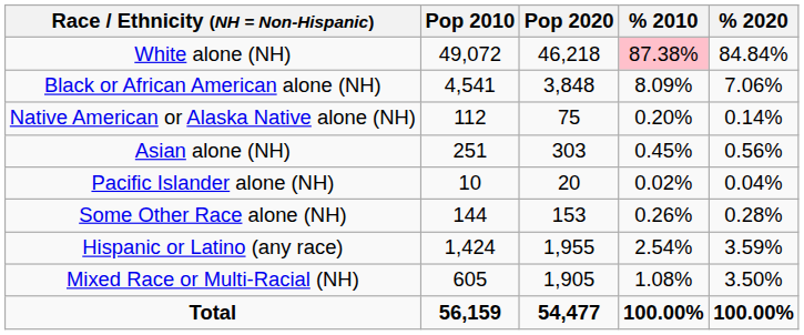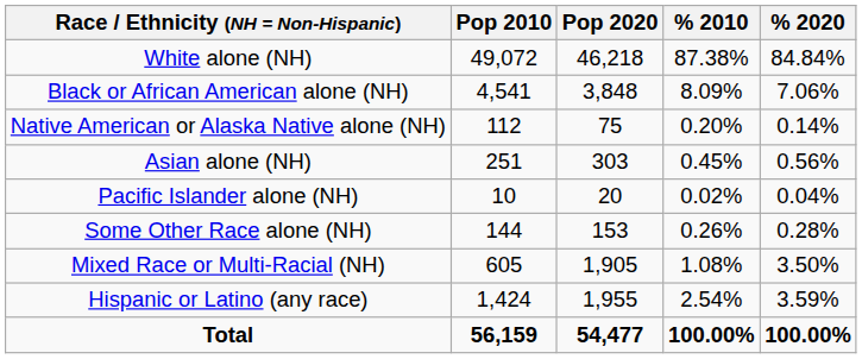 <table class="wikitable" style="text-align:center;">
 <tr>
 <th>Race / Ethnicity <small>(<em>NH = Non-Hispanic</em>)</small></th>
 <th>Pop 2010</th>
 <th>Pop 2020</th>
 <th>% 2010</th>
 <th>% 2020</th>
 </tr>
 <tr>
 <td><a href='#'>White</a> alone (NH)</td>
 <td>49,072</td>
 <td>46,218</td>
-<td style="background: pink;">87.38%</td>
+<td>87.38%</td>
 <td>84.84%</td>
 </tr>
 <tr>
 <td><a href='#'>Black or African American</a> alone (NH)</td>
 <td>4,541</td>
 <td>3,848</td>
 <td>8.09%</td>
 <td>7.06%</td>
 </tr>
 <tr>
 <td><a href='#'>Native American</a> or <a href='#'>Alaska Native</a> alone (NH)</td>
 <td>112</td>
 <td>75</td>
 <td>0.20%</td>
 <td>0.14%</td>
 </tr>
 <tr>
 <td><a href='#'>Asian</a> alone (NH)</td>
 <td>251</td>
 <td>303</td>
 <td>0.45%</td>
 <td>0.56%</td>
 </tr>
 <tr>
 <td><a href='#'>Pacific Islander</a> alone (NH)</td>
 <td>10</td>
 <td>20</td>
 <td>0.02%</td>
 <td>0.04%</td>
 </tr>
 <tr>
 <td><a href='#'>Some Other Race</a> alone (NH)</td>
 <td>144</td>
 <td>153</td>
 <td>0.26%</td>
 <td>0.28%</td>
 </tr>
 <tr>
+<td><a href='#'>Mixed Race or Multi-Racial</a> (NH)</td>
+<td>605</td>
+<td>1,905</td>
+<td>1.08%</td>
+<td>3.50%</td>
+</tr>
+<tr>
 <td><a href='#'>Hispanic or Latino</a> (any race)</td>
 <td>1,424</td>
 <td>1,955</td>
 <td>2.54%</td>
 <td>3.59%</td>
-</tr>
-<tr>
-<td><a href='#'>Mixed Race or Multi-Racial</a> (NH)</td>
-<td>605</td>
-<td>1,905</td>
-<td>1.08%</td>
-<td>3.50%</td>
 </tr>
 <tr>
 <td><strong>Total</strong></td>
 <td><strong>56,159</strong></td>
 <td><strong>54,477</strong></td>
 <td><strong>100.00%</strong></td>
 <td><strong>100.00%</strong></td>
 </tr>
 </table>
